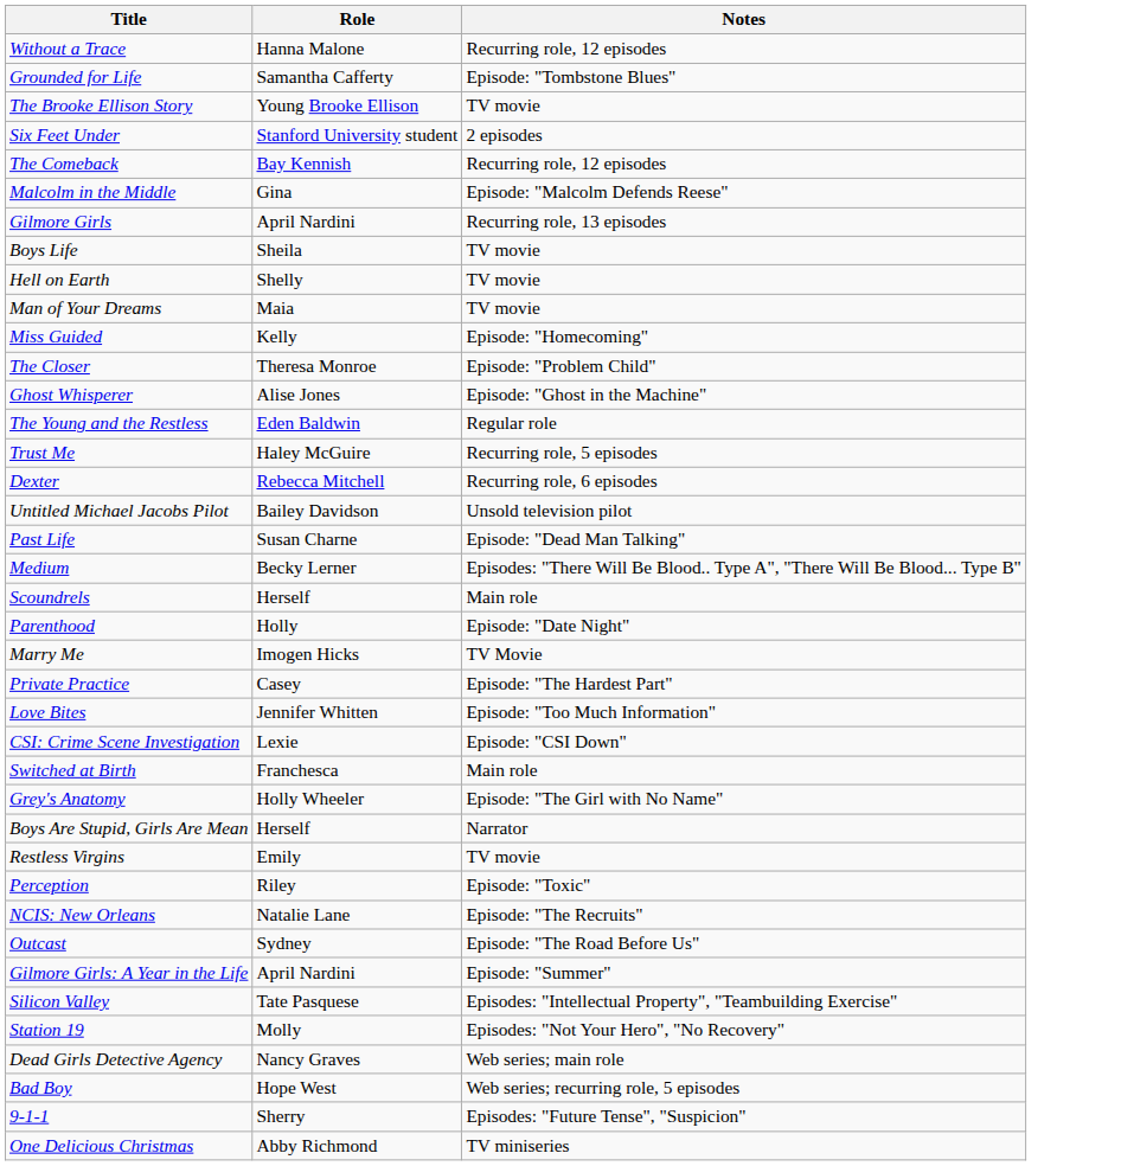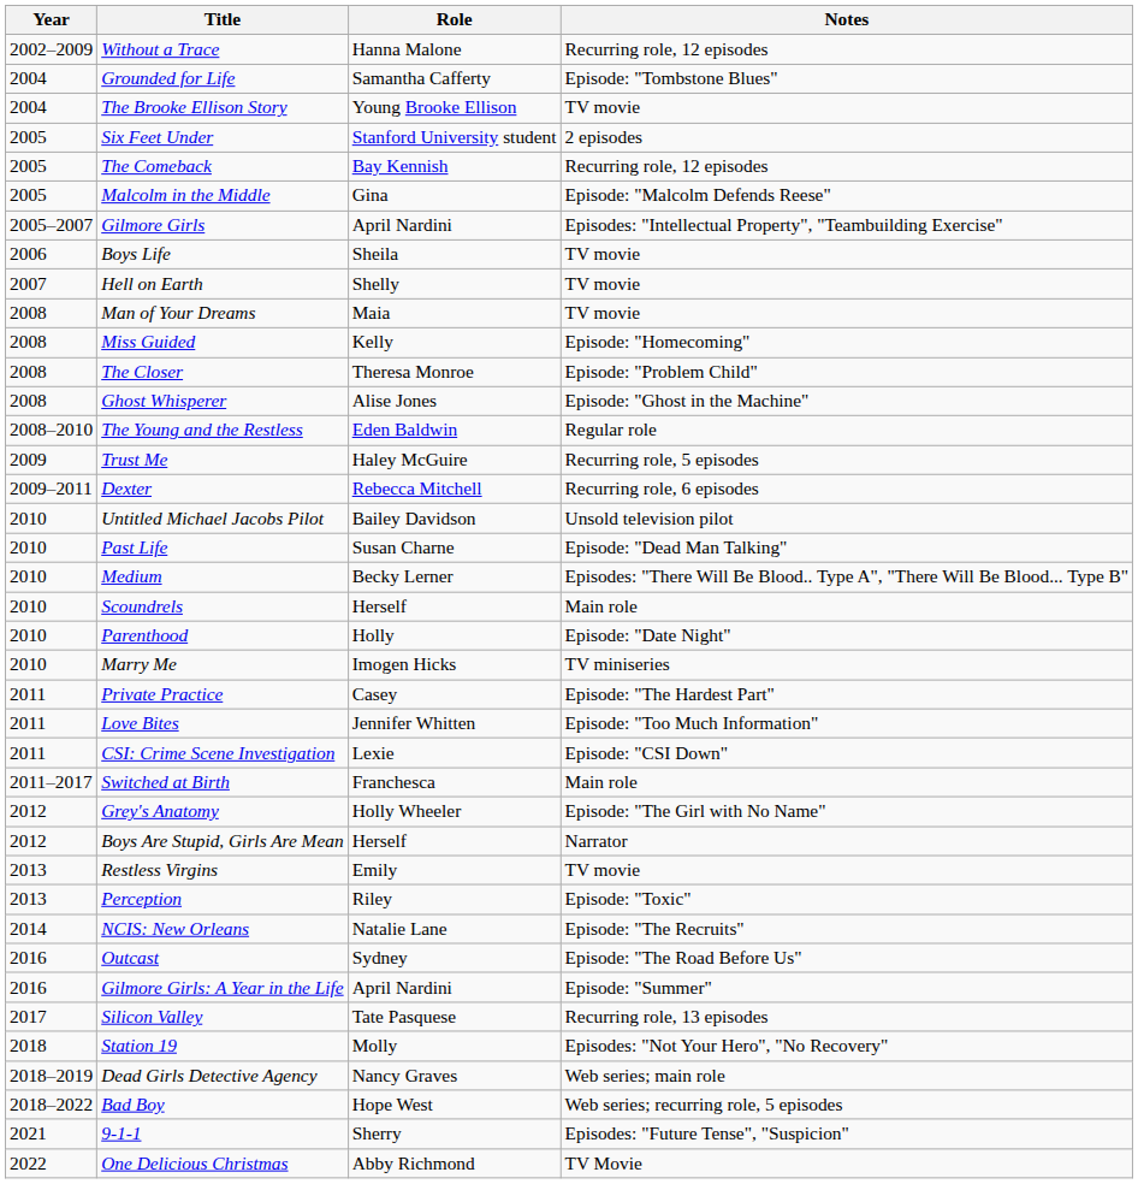 <table class="wikitable sortable">
 <tr>
+<th>Year</th>
 <th>Title</th>
 <th>Role</th>
 <th class="unsortable">Notes</th>
 </tr>
 <tr>
+<td>2002–2009</td>
 <td><em><a href='#'>Without a Trace</a></em></td>
 <td>Hanna Malone</td>
 <td>Recurring role, 12 episodes</td>
 </tr>
 <tr>
+<td>2004</td>
 <td><em><a href='#'>Grounded for Life</a></em></td>
 <td>Samantha Cafferty</td>
 <td>Episode: "Tombstone Blues"</td>
 </tr>
 <tr>
+<td>2004</td>
 <td><em><a href='#'>The Brooke Ellison Story</a></em></td>
 <td>Young <a href='#'>Brooke Ellison</a></td>
 <td>TV movie</td>
 </tr>
 <tr>
+<td>2005</td>
 <td><em><a href='#'>Six Feet Under</a></em></td>
 <td><a href='#'>Stanford University</a> student</td>
 <td>2 episodes</td>
 </tr>
 <tr>
+<td>2005</td>
 <td><em><a href='#'>The Comeback</a></em></td>
 <td><a href='#'>Bay Kennish</a></td>
 <td>Recurring role, 12 episodes</td>
 </tr>
 <tr>
+<td>2005</td>
 <td><em><a href='#'>Malcolm in the Middle</a></em></td>
 <td>Gina</td>
 <td>Episode: "Malcolm Defends Reese"</td>
 </tr>
 <tr>
+<td>2005–2007</td>
 <td><em><a href='#'>Gilmore Girls</a></em></td>
 <td>April Nardini</td>
-<td>Recurring role, 13 episodes</td>
+<td>Episodes: "Intellectual Property", "Teambuilding Exercise"</td>
 </tr>
 <tr>
+<td>2006</td>
 <td><em>Boys Life</em></td>
 <td>Sheila</td>
 <td>TV movie</td>
 </tr>
 <tr>
+<td>2007</td>
 <td><em>Hell on Earth</em></td>
 <td>Shelly</td>
 <td>TV movie</td>
 </tr>
 <tr>
+<td>2008</td>
 <td><em>Man of Your Dreams</em></td>
 <td>Maia</td>
 <td>TV movie</td>
 </tr>
 <tr>
+<td>2008</td>
 <td><em><a href='#'>Miss Guided</a></em></td>
 <td>Kelly</td>
 <td>Episode: "Homecoming"</td>
 </tr>
 <tr>
+<td>2008</td>
 <td><em><a href='#'>The Closer</a></em></td>
 <td>Theresa Monroe</td>
 <td>Episode: "Problem Child"</td>
 </tr>
 <tr>
+<td>2008</td>
 <td><em><a href='#'>Ghost Whisperer</a></em></td>
 <td>Alise Jones</td>
 <td>Episode: "Ghost in the Machine"</td>
 </tr>
 <tr>
+<td>2008–2010</td>
 <td><em><a href='#'>The Young and the Restless</a></em></td>
 <td><a href='#'>Eden Baldwin</a></td>
 <td>Regular role</td>
 </tr>
 <tr>
+<td>2009</td>
 <td><em><a href='#'>Trust Me</a></em></td>
 <td>Haley McGuire</td>
 <td>Recurring role, 5 episodes</td>
 </tr>
 <tr>
+<td>2009–2011</td>
 <td><em><a href='#'>Dexter</a></em></td>
 <td><a href='#'>Rebecca Mitchell</a></td>
 <td>Recurring role, 6 episodes</td>
 </tr>
 <tr>
+<td>2010</td>
 <td><em>Untitled Michael Jacobs Pilot</em></td>
 <td>Bailey Davidson</td>
 <td>Unsold television pilot</td>
 </tr>
 <tr>
+<td>2010</td>
 <td><em><a href='#'>Past Life</a></em></td>
 <td>Susan Charne</td>
 <td>Episode: "Dead Man Talking"</td>
 </tr>
 <tr>
+<td>2010</td>
 <td><em><a href='#'>Medium</a></em></td>
 <td>Becky Lerner</td>
 <td>Episodes: "There Will Be Blood.. Type A", "There Will Be Blood... Type B"</td>
 </tr>
 <tr>
+<td>2010</td>
 <td><em><a href='#'>Scoundrels</a></em></td>
 <td>Herself</td>
 <td>Main role</td>
 </tr>
 <tr>
+<td>2010</td>
 <td><em><a href='#'>Parenthood</a></em></td>
 <td>Holly</td>
 <td>Episode: "Date Night"</td>
 </tr>
 <tr>
+<td>2010</td>
 <td><em>Marry Me</em></td>
 <td>Imogen Hicks</td>
-<td>TV Movie</td>
+<td>TV miniseries</td>
 </tr>
 <tr>
+<td>2011</td>
 <td><em><a href='#'>Private Practice</a></em></td>
 <td>Casey</td>
 <td>Episode: "The Hardest Part"</td>
 </tr>
 <tr>
+<td>2011</td>
 <td><em><a href='#'>Love Bites</a></em></td>
 <td>Jennifer Whitten</td>
 <td>Episode: "Too Much Information"</td>
 </tr>
 <tr>
+<td>2011</td>
 <td><em><a href='#'>CSI: Crime Scene Investigation</a></em></td>
 <td>Lexie</td>
 <td>Episode: "CSI Down"</td>
 </tr>
 <tr>
+<td>2011–2017</td>
 <td><em><a href='#'>Switched at Birth</a></em></td>
 <td>Franchesca</td>
 <td>Main role</td>
 </tr>
 <tr>
+<td>2012</td>
 <td><em><a href='#'>Grey's Anatomy</a></em></td>
 <td>Holly Wheeler</td>
 <td>Episode: "The Girl with No Name"</td>
 </tr>
 <tr>
+<td>2012</td>
 <td><em>Boys Are Stupid, Girls Are Mean</em></td>
 <td>Herself</td>
 <td>Narrator</td>
 </tr>
 <tr>
+<td>2013</td>
 <td><em>Restless Virgins</em></td>
 <td>Emily</td>
 <td>TV movie</td>
 </tr>
 <tr>
+<td>2013</td>
 <td><em><a href='#'>Perception</a></em></td>
 <td>Riley</td>
 <td>Episode: "Toxic"</td>
 </tr>
 <tr>
+<td>2014</td>
 <td><em><a href='#'>NCIS: New Orleans</a></em></td>
 <td>Natalie Lane</td>
 <td>Episode: "The Recruits"</td>
 </tr>
 <tr>
+<td>2016</td>
 <td><em><a href='#'>Outcast</a></em></td>
 <td>Sydney</td>
 <td>Episode: "The Road Before Us"</td>
 </tr>
 <tr>
+<td>2016</td>
 <td><em><a href='#'>Gilmore Girls: A Year in the Life</a></em></td>
 <td>April Nardini</td>
 <td>Episode: "Summer"</td>
 </tr>
 <tr>
+<td>2017</td>
 <td><em><a href='#'>Silicon Valley</a></em></td>
 <td>Tate Pasquese</td>
-<td>Episodes: "Intellectual Property", "Teambuilding Exercise"</td>
+<td>Recurring role, 13 episodes</td>
 </tr>
 <tr>
+<td>2018</td>
 <td><em><a href='#'>Station 19</a></em></td>
 <td>Molly</td>
 <td>Episodes: "Not Your Hero", "No Recovery"</td>
 </tr>
 <tr>
+<td>2018–2019</td>
 <td><em>Dead Girls Detective Agency</em></td>
 <td>Nancy Graves</td>
 <td>Web series; main role</td>
 </tr>
 <tr>
+<td>2018–2022</td>
 <td><em><a href='#'>Bad Boy</a></em></td>
 <td>Hope West</td>
 <td>Web series; recurring role, 5 episodes</td>
 </tr>
 <tr>
+<td>2021</td>
 <td><em><a href='#'>9-1-1</a></em></td>
 <td>Sherry</td>
 <td>Episodes: "Future Tense", "Suspicion"</td>
 </tr>
 <tr>
+<td>2022</td>
 <td><em> <a href='#'>One Delicious Christmas</a></em></td>
 <td>Abby Richmond</td>
-<td>TV miniseries</td>
+<td>TV Movie</td>
 </tr>
 </table>
